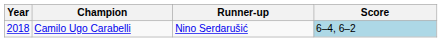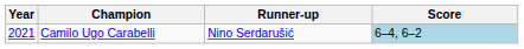 <table class="wikitable" style="font-size:90%">
 <tr>
 <th>Year</th>
 <th width="200">Champion</th>
 <th width="200">Runner-up</th>
 <th width="175">Score</th>
 </tr>
 <tr>
-<td><a href='#'>2018</a></td>
+<td><a href='#'>2021</a></td>
 <td> <a href='#'>Camilo Ugo Carabelli</a></td>
 <td> <a href='#'>Nino Serdarušić</a></td>
 <td style="background: lightblue;">6–4, 6–2</td>
 </tr>
 </table>
